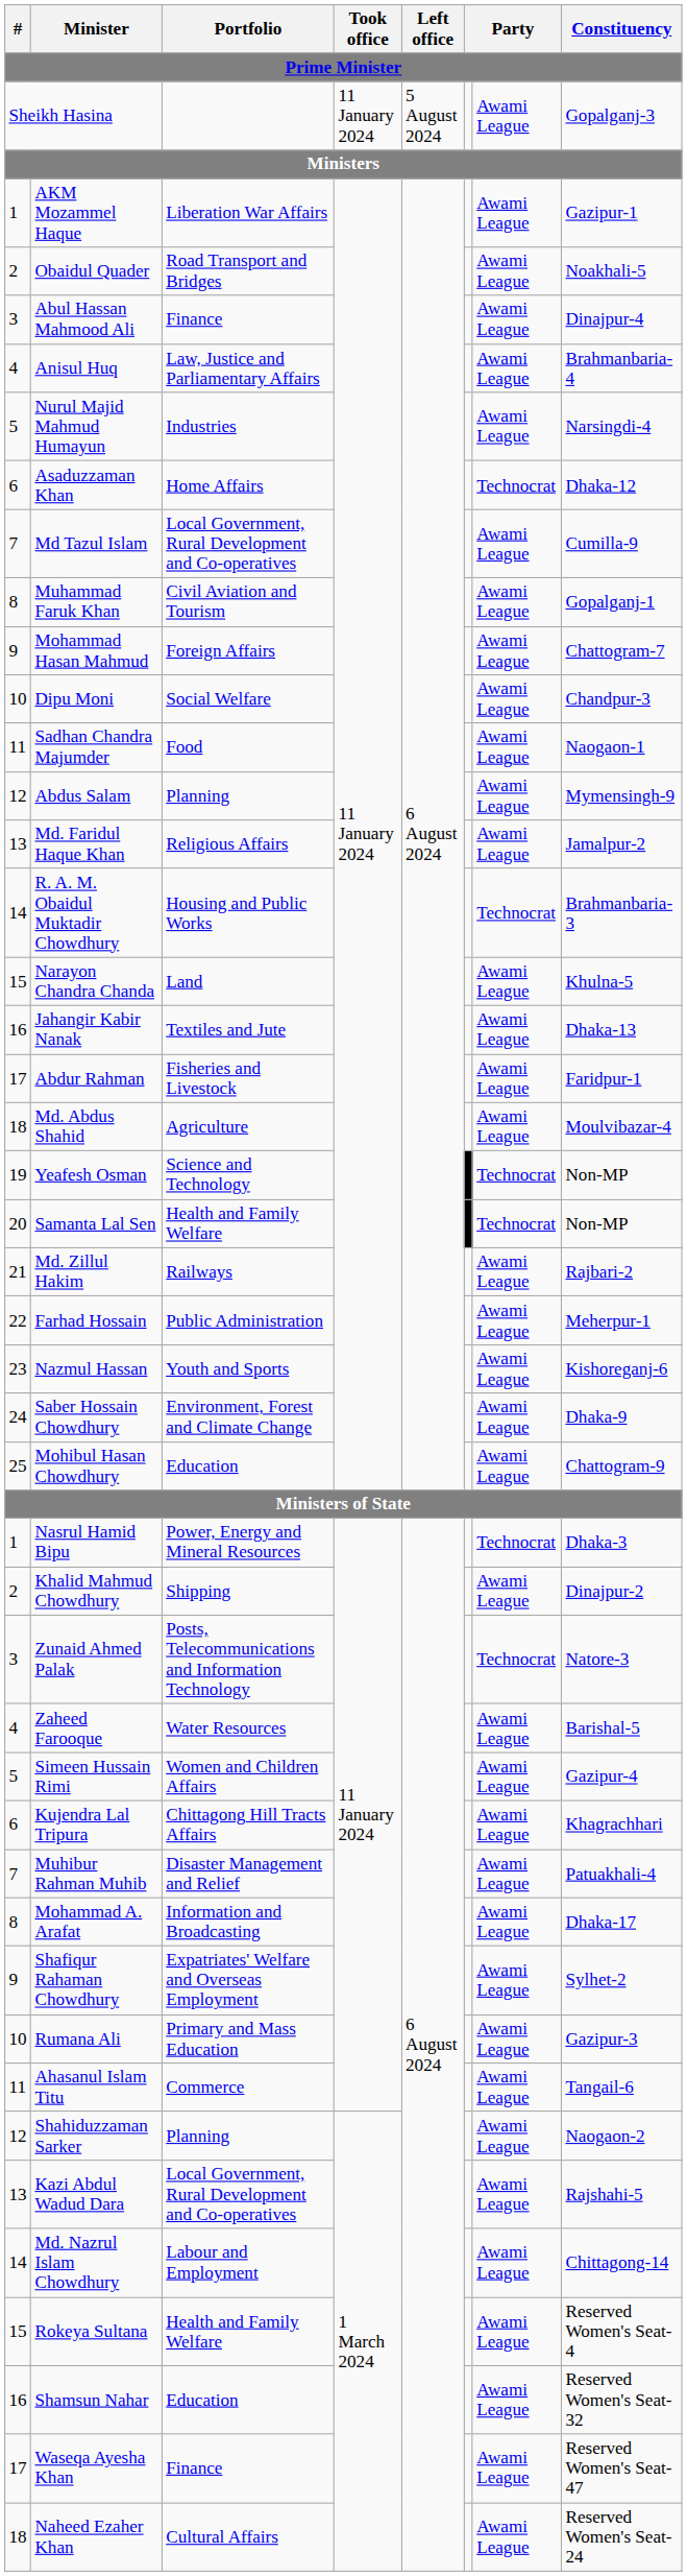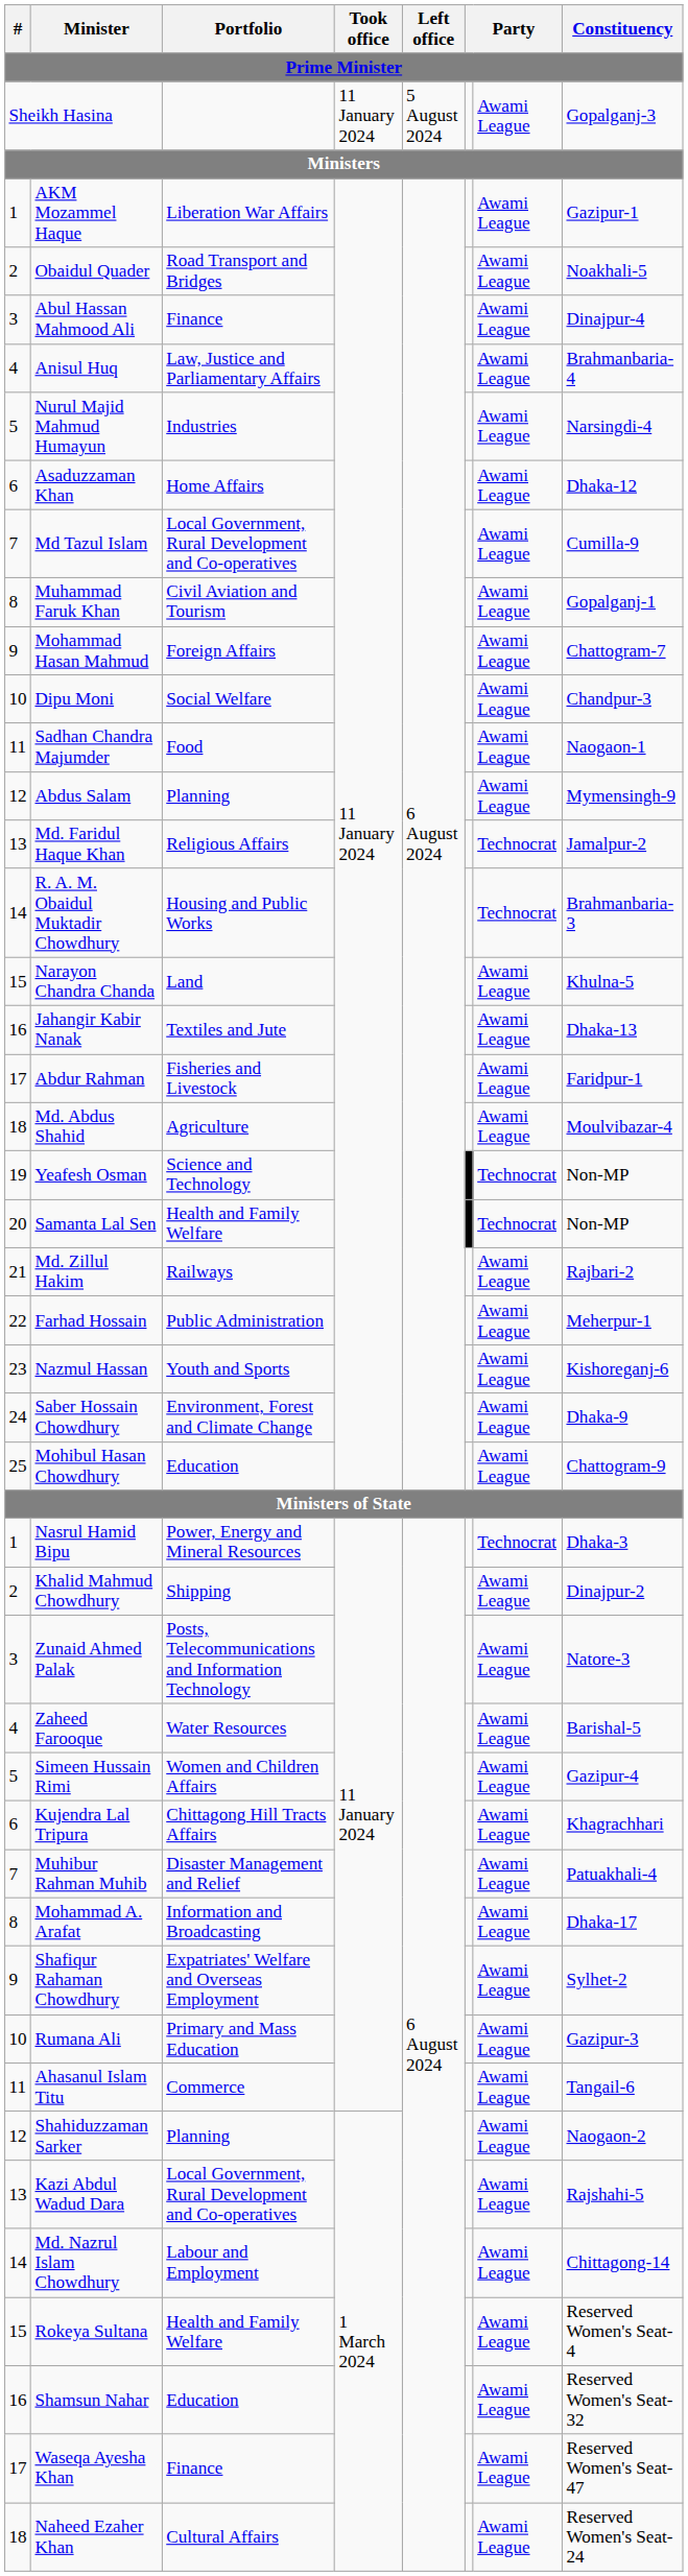 <table class="wikitable">
 <tr>
 <th>#</th>
 <th>Minister</th>
 <th>Portfolio</th>
 <th>Took office</th>
 <th>Left office</th>
 <th colspan="2">Party</th>
 <th><a href='#'>Constituency</a></th>
 </tr>
 <tr>
 <td colspan="8" style="text-align:center; background:grey; color:white"><strong><a href='#'>Prime Minister</a></strong></td>
 </tr>
 <tr>
 <td colspan="2"><a href='#'>Sheikh Hasina</a></td>
 <td></td>
 <td>11 January 2024</td>
 <td>5 August 2024</td>
 <td></td>
 <td><a href='#'>Awami League</a></td>
 <td> <a href='#'>Gopalganj-3</a></td>
 </tr>
 <tr>
 <td colspan="8" style="text-align:center; background:grey; color:white"><strong>Ministers</strong></td>
 </tr>
 <tr>
 <td>1</td>
 <td><a href='#'>AKM Mozammel Haque</a></td>
 <td><a href='#'>Liberation War Affairs</a></td>
 <td rowspan="25">11 January 2024</td>
 <td rowspan="25">6 August 2024</td>
 <td></td>
 <td><a href='#'>Awami League</a></td>
 <td> <a href='#'>Gazipur-1</a></td>
 </tr>
 <tr>
 <td>2</td>
 <td><a href='#'>Obaidul Quader</a></td>
 <td><a href='#'>Road Transport and Bridges</a></td>
 <td></td>
 <td><a href='#'>Awami League</a></td>
 <td> <a href='#'>Noakhali-5</a></td>
 </tr>
 <tr>
 <td>3</td>
 <td><a href='#'>Abul Hassan Mahmood Ali</a></td>
 <td><a href='#'>Finance</a></td>
 <td></td>
 <td><a href='#'>Awami League</a></td>
 <td> <a href='#'>Dinajpur-4</a></td>
 </tr>
 <tr>
 <td>4</td>
 <td><a href='#'>Anisul Huq</a></td>
 <td><a href='#'>Law, Justice and Parliamentary Affairs</a></td>
 <td></td>
 <td><a href='#'>Awami League</a></td>
 <td> <a href='#'>Brahmanbaria-4</a></td>
 </tr>
 <tr>
 <td>5</td>
 <td><a href='#'>Nurul Majid Mahmud Humayun</a></td>
 <td><a href='#'>Industries</a></td>
 <td></td>
 <td><a href='#'>Awami League</a></td>
 <td> <a href='#'>Narsingdi-4</a></td>
 </tr>
 <tr>
 <td>6</td>
 <td><a href='#'>Asaduzzaman Khan</a></td>
 <td><a href='#'>Home Affairs</a></td>
 <td></td>
-<td><a href='#'>Technocrat</a></td>
+<td><a href='#'>Awami League</a></td>
 <td> <a href='#'>Dhaka-12</a></td>
 </tr>
 <tr>
 <td>7</td>
 <td><a href='#'>Md Tazul Islam</a></td>
 <td><a href='#'>Local Government, Rural Development and Co-operatives</a></td>
 <td></td>
 <td><a href='#'>Awami League</a></td>
 <td> <a href='#'>Cumilla-9</a></td>
 </tr>
 <tr>
 <td>8</td>
 <td><a href='#'>Muhammad Faruk Khan</a></td>
 <td><a href='#'>Civil Aviation and Tourism</a></td>
 <td></td>
 <td><a href='#'>Awami League</a></td>
 <td> <a href='#'>Gopalganj-1</a></td>
 </tr>
 <tr>
 <td>9</td>
 <td><a href='#'>Mohammad Hasan Mahmud</a></td>
 <td><a href='#'>Foreign Affairs</a></td>
 <td></td>
 <td><a href='#'>Awami League</a></td>
 <td> <a href='#'>Chattogram-7</a></td>
 </tr>
 <tr>
 <td>10</td>
 <td><a href='#'>Dipu Moni</a></td>
 <td><a href='#'>Social Welfare</a></td>
 <td></td>
 <td><a href='#'>Awami League</a></td>
 <td> <a href='#'>Chandpur-3</a></td>
 </tr>
 <tr>
 <td>11</td>
 <td><a href='#'>Sadhan Chandra Majumder</a></td>
 <td><a href='#'>Food</a></td>
 <td></td>
 <td><a href='#'>Awami League</a></td>
 <td> <a href='#'>Naogaon-1</a></td>
 </tr>
 <tr>
 <td>12</td>
 <td><a href='#'>Abdus Salam</a></td>
 <td><a href='#'>Planning</a></td>
 <td></td>
 <td><a href='#'>Awami League</a></td>
 <td> <a href='#'>Mymensingh-9</a></td>
 </tr>
 <tr>
 <td>13</td>
 <td><a href='#'>Md. Faridul Haque Khan</a></td>
 <td><a href='#'>Religious Affairs</a></td>
 <td></td>
-<td><a href='#'>Awami League</a></td>
+<td><a href='#'>Technocrat</a></td>
 <td> <a href='#'>Jamalpur-2</a></td>
 </tr>
 <tr>
 <td>14</td>
 <td><a href='#'>R. A. M. Obaidul Muktadir Chowdhury</a></td>
 <td><a href='#'>Housing and Public Works</a></td>
 <td></td>
 <td><a href='#'>Technocrat</a></td>
 <td> <a href='#'>Brahmanbaria-3</a></td>
 </tr>
 <tr>
 <td>15</td>
 <td><a href='#'>Narayon Chandra Chanda</a></td>
 <td><a href='#'>Land</a></td>
 <td></td>
 <td><a href='#'>Awami League</a></td>
 <td> <a href='#'>Khulna-5</a></td>
 </tr>
 <tr>
 <td>16</td>
 <td><a href='#'>Jahangir Kabir Nanak</a></td>
 <td><a href='#'>Textiles and Jute</a></td>
 <td></td>
 <td><a href='#'>Awami League</a></td>
 <td> <a href='#'>Dhaka-13</a></td>
 </tr>
 <tr>
 <td>17</td>
 <td><a href='#'>Abdur Rahman</a></td>
 <td><a href='#'>Fisheries and Livestock</a></td>
 <td></td>
 <td><a href='#'>Awami League</a></td>
 <td> <a href='#'>Faridpur-1</a></td>
 </tr>
 <tr>
 <td>18</td>
 <td><a href='#'>Md. Abdus Shahid</a></td>
 <td><a href='#'>Agriculture</a></td>
 <td></td>
 <td><a href='#'>Awami League</a></td>
 <td> <a href='#'>Moulvibazar-4</a></td>
 </tr>
 <tr>
 <td>19</td>
 <td><a href='#'>Yeafesh Osman</a></td>
 <td><a href='#'>Science and Technology</a></td>
 <td style="background:black"></td>
 <td><a href='#'>Technocrat</a></td>
 <td>Non-MP</td>
 </tr>
 <tr>
 <td>20</td>
 <td><a href='#'>Samanta Lal Sen</a></td>
 <td><a href='#'>Health and Family Welfare</a></td>
 <td style="background:black"></td>
 <td><a href='#'>Technocrat</a></td>
 <td>Non-MP</td>
 </tr>
 <tr>
 <td>21</td>
 <td><a href='#'>Md. Zillul Hakim</a></td>
 <td><a href='#'>Railways</a></td>
 <td></td>
 <td><a href='#'>Awami League</a></td>
 <td> <a href='#'>Rajbari-2</a></td>
 </tr>
 <tr>
 <td>22</td>
 <td><a href='#'>Farhad Hossain</a></td>
 <td><a href='#'>Public Administration</a></td>
 <td></td>
 <td><a href='#'>Awami League</a></td>
 <td> <a href='#'>Meherpur-1</a></td>
 </tr>
 <tr>
 <td>23</td>
 <td><a href='#'>Nazmul Hassan</a></td>
 <td><a href='#'>Youth and Sports</a></td>
 <td></td>
 <td><a href='#'>Awami League</a></td>
 <td> <a href='#'>Kishoreganj-6</a></td>
 </tr>
 <tr>
 <td>24</td>
 <td><a href='#'>Saber Hossain Chowdhury</a></td>
 <td><a href='#'>Environment, Forest and Climate Change</a></td>
 <td></td>
 <td><a href='#'>Awami League</a></td>
 <td> <a href='#'>Dhaka-9</a></td>
 </tr>
 <tr>
 <td>25</td>
 <td><a href='#'>Mohibul Hasan Chowdhury</a></td>
 <td><a href='#'>Education</a></td>
 <td></td>
 <td><a href='#'>Awami League</a></td>
 <td> <a href='#'>Chattogram-9</a></td>
 </tr>
 <tr>
 <td colspan="8" style="text-align:center; background:grey; color:white"><strong>Ministers of State</strong></td>
 </tr>
 <tr>
 <td>1</td>
 <td><a href='#'>Nasrul Hamid Bipu</a></td>
 <td><a href='#'>Power, Energy and Mineral Resources</a></td>
 <td rowspan="11">11 January 2024</td>
 <td rowspan="18">6 August 2024</td>
 <td></td>
 <td><a href='#'>Technocrat</a></td>
 <td> <a href='#'>Dhaka-3</a></td>
 </tr>
 <tr>
 <td>2</td>
 <td><a href='#'>Khalid Mahmud Chowdhury</a></td>
 <td><a href='#'>Shipping</a></td>
 <td></td>
 <td><a href='#'>Awami League</a></td>
 <td> <a href='#'>Dinajpur-2</a></td>
 </tr>
 <tr>
 <td>3</td>
 <td><a href='#'>Zunaid Ahmed Palak</a></td>
 <td><a href='#'>Posts, Telecommunications and Information Technology</a></td>
 <td></td>
-<td><a href='#'>Technocrat</a></td>
+<td><a href='#'>Awami League</a></td>
 <td> <a href='#'>Natore-3</a></td>
 </tr>
 <tr>
 <td>4</td>
 <td><a href='#'>Zaheed Farooque</a></td>
 <td><a href='#'>Water Resources</a></td>
 <td></td>
 <td><a href='#'>Awami League</a></td>
 <td> <a href='#'>Barishal-5</a></td>
 </tr>
 <tr>
 <td>5</td>
 <td><a href='#'>Simeen Hussain Rimi</a></td>
 <td><a href='#'>Women and Children Affairs</a></td>
 <td></td>
 <td><a href='#'>Awami League</a></td>
 <td> <a href='#'>Gazipur-4</a></td>
 </tr>
 <tr>
 <td>6</td>
 <td><a href='#'>Kujendra Lal Tripura</a></td>
 <td><a href='#'>Chittagong Hill Tracts Affairs</a></td>
 <td></td>
 <td><a href='#'>Awami League</a></td>
 <td> <a href='#'>Khagrachhari</a></td>
 </tr>
 <tr>
 <td>7</td>
 <td><a href='#'>Muhibur Rahman Muhib</a></td>
 <td><a href='#'>Disaster Management and Relief</a></td>
 <td></td>
 <td><a href='#'>Awami League</a></td>
 <td> <a href='#'>Patuakhali-4</a></td>
 </tr>
 <tr>
 <td>8</td>
 <td><a href='#'>Mohammad A. Arafat</a></td>
 <td><a href='#'>Information and Broadcasting</a></td>
 <td></td>
 <td><a href='#'>Awami League</a></td>
 <td> <a href='#'>Dhaka-17</a></td>
 </tr>
 <tr>
 <td>9</td>
 <td><a href='#'>Shafiqur Rahaman Chowdhury</a></td>
 <td><a href='#'>Expatriates' Welfare and Overseas Employment</a></td>
 <td></td>
 <td><a href='#'>Awami League</a></td>
 <td> <a href='#'>Sylhet-2</a></td>
 </tr>
 <tr>
 <td>10</td>
 <td><a href='#'>Rumana Ali</a></td>
 <td><a href='#'>Primary and Mass Education</a></td>
 <td></td>
 <td><a href='#'>Awami League</a></td>
 <td> <a href='#'>Gazipur-3</a></td>
 </tr>
 <tr>
 <td>11</td>
 <td><a href='#'>Ahasanul Islam Titu</a></td>
 <td><a href='#'>Commerce</a></td>
 <td></td>
 <td><a href='#'>Awami League</a></td>
 <td> <a href='#'>Tangail-6</a></td>
 </tr>
 <tr>
 <td>12</td>
 <td><a href='#'>Shahiduzzaman Sarker</a></td>
 <td><a href='#'>Planning</a></td>
 <td rowspan="7">1 March 2024</td>
 <td></td>
 <td><a href='#'>Awami League</a></td>
 <td> <a href='#'>Naogaon-2</a></td>
 </tr>
 <tr>
 <td>13</td>
 <td><a href='#'>Kazi Abdul Wadud Dara</a></td>
 <td><a href='#'>Local Government, Rural Development and Co-operatives</a></td>
 <td></td>
 <td><a href='#'>Awami League</a></td>
 <td> <a href='#'>Rajshahi-5</a></td>
 </tr>
 <tr>
 <td>14</td>
 <td><a href='#'>Md. Nazrul Islam Chowdhury</a></td>
 <td><a href='#'>Labour and Employment</a></td>
 <td></td>
 <td><a href='#'>Awami League</a></td>
 <td> <a href='#'>Chittagong-14</a></td>
 </tr>
 <tr>
 <td>15</td>
 <td><a href='#'>Rokeya Sultana</a></td>
 <td><a href='#'>Health and Family Welfare</a></td>
 <td></td>
 <td><a href='#'>Awami League</a></td>
 <td>Reserved Women's Seat-4</td>
 </tr>
 <tr>
 <td>16</td>
 <td><a href='#'>Shamsun Nahar</a></td>
 <td><a href='#'>Education</a></td>
 <td></td>
 <td><a href='#'>Awami League</a></td>
 <td>Reserved Women's Seat-32</td>
 </tr>
 <tr>
 <td>17</td>
 <td><a href='#'>Waseqa Ayesha Khan</a></td>
 <td><a href='#'>Finance</a></td>
 <td></td>
 <td><a href='#'>Awami League</a></td>
 <td>Reserved Women's Seat-47</td>
 </tr>
 <tr>
 <td>18</td>
 <td><a href='#'>Naheed Ezaher Khan</a></td>
 <td><a href='#'>Cultural Affairs</a></td>
 <td></td>
 <td><a href='#'>Awami League</a></td>
 <td>Reserved Women's Seat-24</td>
 </tr>
 </table>
